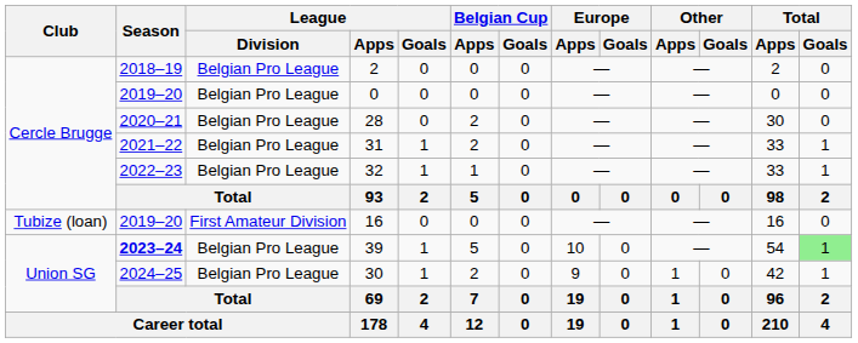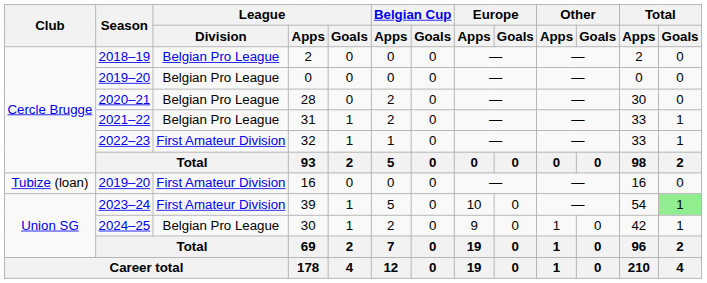 <table class="wikitable" style="text-align:center">
 <tr>
 <th rowspan="2">Club</th>
 <th rowspan="2">Season</th>
 <th colspan="3">League</th>
 <th colspan="2"><a href='#'>Belgian Cup</a></th>
 <th colspan="2">Europe</th>
 <th colspan="2">Other</th>
 <th colspan="2">Total</th>
 </tr>
 <tr>
 <th>Division</th>
 <th>Apps</th>
 <th>Goals</th>
 <th>Apps</th>
 <th>Goals</th>
 <th>Apps</th>
 <th>Goals</th>
 <th>Apps</th>
 <th>Goals</th>
 <th>Apps</th>
 <th>Goals</th>
 </tr>
 <tr>
 <td rowspan="6"><a href='#'>Cercle Brugge</a></td>
 <td><a href='#'>2018–19</a></td>
 <td><a href='#'>Belgian Pro League</a></td>
 <td>2</td>
 <td>0</td>
 <td>0</td>
 <td>0</td>
 <td colspan="2">—</td>
 <td colspan="2">—</td>
 <td>2</td>
 <td>0</td>
 </tr>
 <tr>
 <td><a href='#'>2019–20</a></td>
 <td>Belgian Pro League</td>
 <td>0</td>
 <td>0</td>
 <td>0</td>
 <td>0</td>
 <td colspan="2">—</td>
 <td colspan="2">—</td>
 <td>0</td>
 <td>0</td>
 </tr>
 <tr>
 <td><a href='#'>2020–21</a></td>
 <td>Belgian Pro League</td>
 <td>28</td>
 <td>0</td>
 <td>2</td>
 <td>0</td>
 <td colspan="2">—</td>
 <td colspan="2">—</td>
 <td>30</td>
 <td>0</td>
 </tr>
 <tr>
 <td><a href='#'>2021–22</a></td>
 <td>Belgian Pro League</td>
 <td>31</td>
 <td>1</td>
 <td>2</td>
 <td>0</td>
 <td colspan="2">—</td>
 <td colspan="2">—</td>
 <td>33</td>
 <td>1</td>
 </tr>
 <tr>
 <td><a href='#'>2022–23</a></td>
-<td>Belgian Pro League</td>
+<td><a href='#'>First Amateur Division</a></td>
 <td>32</td>
 <td>1</td>
 <td>1</td>
 <td>0</td>
 <td colspan="2">—</td>
 <td colspan="2">—</td>
 <td>33</td>
 <td>1</td>
 </tr>
 <tr>
 <th colspan="2">Total</th>
 <th>93</th>
 <th>2</th>
 <th>5</th>
 <th>0</th>
 <th>0</th>
 <th>0</th>
 <th>0</th>
 <th>0</th>
 <th>98</th>
 <th>2</th>
 </tr>
 <tr>
 <td><a href='#'>Tubize</a> (loan)</td>
 <td><a href='#'>2019–20</a></td>
 <td><a href='#'>First Amateur Division</a></td>
 <td>16</td>
 <td>0</td>
 <td>0</td>
 <td>0</td>
 <td colspan="2">—</td>
 <td colspan="2">—</td>
 <td>16</td>
 <td>0</td>
 </tr>
 <tr>
 <td rowspan="3"><a href='#'>Union SG</a></td>
-<td><strong><a href='#'>2023–24</a></strong></td>
-<td>Belgian Pro League</td>
+<td><a href='#'>2023–24</a></td>
+<td><a href='#'>First Amateur Division</a></td>
 <td>39</td>
 <td>1</td>
 <td>5</td>
 <td>0</td>
 <td>10</td>
 <td>0</td>
 <td colspan="2">—</td>
 <td>54</td>
 <td style="background: lightgreen;">1</td>
 </tr>
 <tr>
 <td><a href='#'>2024–25</a></td>
 <td>Belgian Pro League</td>
 <td>30</td>
 <td>1</td>
 <td>2</td>
 <td>0</td>
 <td>9</td>
 <td>0</td>
 <td>1</td>
 <td>0</td>
 <td>42</td>
 <td>1</td>
 </tr>
 <tr>
 <th colspan="2">Total</th>
 <th>69</th>
 <th>2</th>
 <th>7</th>
 <th>0</th>
 <th>19</th>
 <th>0</th>
 <th>1</th>
 <th>0</th>
 <th>96</th>
 <th>2</th>
 </tr>
 <tr>
 <th colspan="3">Career total</th>
 <th>178</th>
 <th>4</th>
 <th>12</th>
 <th>0</th>
 <th>19</th>
 <th>0</th>
 <th>1</th>
 <th>0</th>
 <th>210</th>
 <th>4</th>
 </tr>
 </table>
